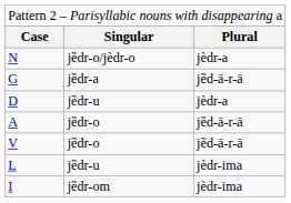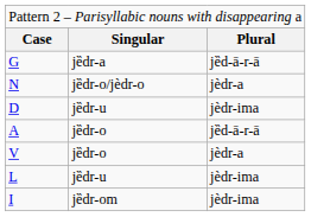 <table class="wikitable">
 <tr>
 <td colspan="3">Pattern 2 – <em>Parisyllabic nouns with disappearing</em> a</td>
 </tr>
 <tr>
 <th>Case</th>
 <th>Singular</th>
 <th>Plural</th>
 </tr>
 <tr>
+<td><a href='#'>G</a></td>
+<td>jȅdr-a</td>
+<td>jȅd-ā-r-ā</td>
+</tr>
+<tr>
 <td><a href='#'>N</a></td>
 <td>jȅdr-o/jèdr-o</td>
 <td>jèdr-a</td>
 </tr>
 <tr>
-<td><a href='#'>G</a></td>
-<td>jȅdr-a</td>
-<td>jȅd-ā-r-ā</td>
-</tr>
-<tr>
 <td><a href='#'>D</a></td>
 <td>jȅdr-u</td>
-<td>jèdr-a</td>
+<td>jèdr-ima</td>
 </tr>
 <tr>
 <td><a href='#'>A</a></td>
 <td>jȅdr-o</td>
 <td>jȅd-ā-r-ā</td>
 </tr>
 <tr>
 <td><a href='#'>V</a></td>
 <td>jȅdr-o</td>
-<td>jȅd-ā-r-ā</td>
+<td>jèdr-a</td>
 </tr>
 <tr>
 <td><a href='#'>L</a></td>
 <td>jȅdr-u</td>
 <td>jèdr-ima</td>
 </tr>
 <tr>
 <td><a href='#'>I</a></td>
 <td>jȅdr-om</td>
 <td>jèdr-ima</td>
 </tr>
 </table>
